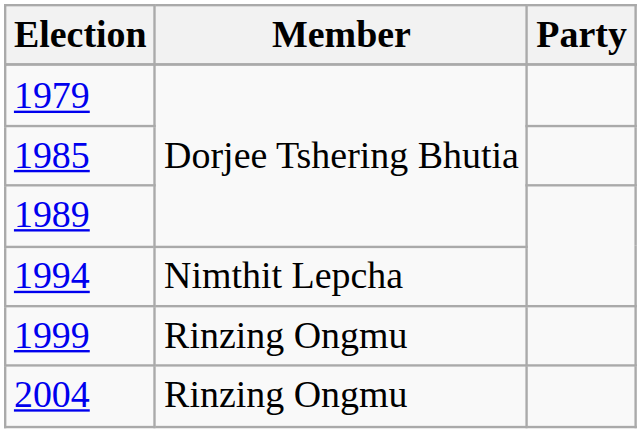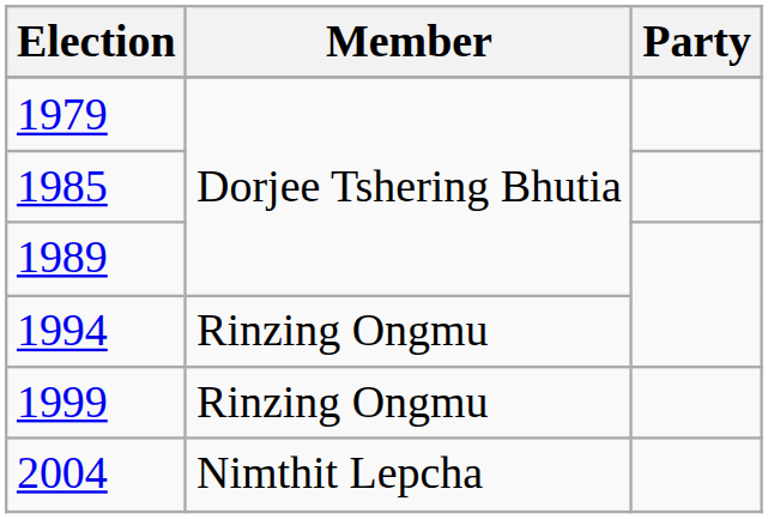 <table class="wikitable sortable">
 <tr>
 <th>Election</th>
 <th>Member</th>
 <th colspan=2>Party</th>
 </tr>
 <tr>
 </tr>
 <tr>
 <td><a href='#'>1979</a></td>
 <td rowspan=3>Dorjee Tshering Bhutia</td>
 <td></td>
 </tr>
 <tr>
 <td><a href='#'>1985</a></td>
 <td></td>
 </tr>
 <tr>
 <td><a href='#'>1989</a></td>
 </tr>
 <tr>
 <td><a href='#'>1994</a></td>
-<td>Nimthit Lepcha</td>
+<td>Rinzing Ongmu</td>
 </tr>
 <tr>
 <td><a href='#'>1999</a></td>
 <td>Rinzing Ongmu</td>
 <td></td>
 </tr>
 <tr>
 <td><a href='#'>2004</a></td>
-<td>Rinzing Ongmu</td>
+<td>Nimthit Lepcha</td>
 </tr>
 </table>
